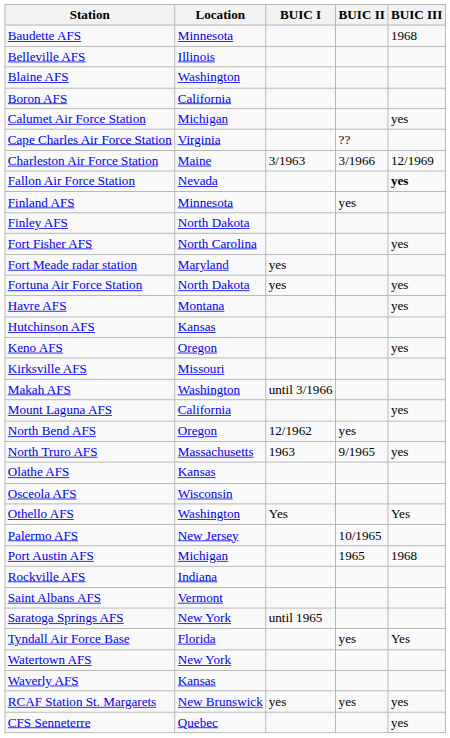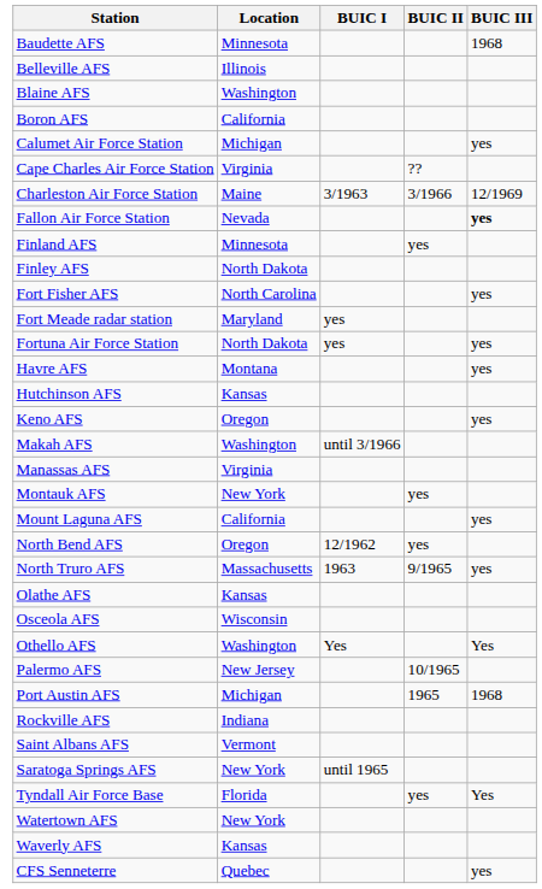 <table class="wikitable sortable" align="right">
 <tr>
 <th>Station</th>
 <th>Location</th>
 <th>BUIC I</th>
 <th>BUIC II</th>
 <th>BUIC III</th>
 </tr>
 <tr>
 <td><a href='#'>Baudette AFS</a></td>
 <td><a href='#'>Minnesota</a></td>
 <td></td>
 <td></td>
 <td>1968</td>
 </tr>
 <tr>
 <td><a href='#'>Belleville AFS</a></td>
 <td><a href='#'>Illinois</a></td>
 <td></td>
 <td></td>
 <td></td>
 </tr>
 <tr>
 <td><a href='#'>Blaine AFS</a></td>
 <td><a href='#'>Washington</a></td>
 <td></td>
 <td></td>
 <td></td>
 </tr>
 <tr>
 <td><a href='#'>Boron AFS</a></td>
 <td><a href='#'>California</a></td>
 <td></td>
 <td></td>
 <td></td>
 </tr>
 <tr>
 <td><a href='#'>Calumet Air Force Station</a></td>
 <td><a href='#'>Michigan</a></td>
 <td></td>
 <td></td>
 <td>yes</td>
 </tr>
 <tr>
 <td><a href='#'>Cape Charles Air Force Station</a></td>
 <td><a href='#'>Virginia</a></td>
 <td></td>
 <td>??</td>
 <td></td>
 </tr>
 <tr>
 <td><a href='#'>Charleston Air Force Station</a></td>
 <td><a href='#'>Maine</a></td>
 <td>3/1963</td>
 <td>3/1966</td>
 <td>12/1969</td>
 </tr>
 <tr>
 <td><a href='#'>Fallon Air Force Station</a></td>
 <td><a href='#'>Nevada</a></td>
 <td></td>
 <td></td>
 <td><strong>yes</strong></td>
 </tr>
 <tr>
 <td><a href='#'>Finland AFS</a></td>
 <td><a href='#'>Minnesota</a></td>
 <td></td>
 <td>yes</td>
 <td></td>
 </tr>
 <tr>
 <td><a href='#'>Finley AFS</a></td>
 <td><a href='#'>North Dakota</a></td>
 <td></td>
 <td></td>
 <td></td>
 </tr>
 <tr>
 <td><a href='#'>Fort Fisher AFS</a></td>
 <td><a href='#'>North Carolina</a></td>
 <td></td>
 <td></td>
 <td>yes</td>
 </tr>
 <tr>
 <td><a href='#'>Fort Meade radar station</a></td>
 <td><a href='#'>Maryland</a></td>
 <td>yes</td>
 <td></td>
 <td></td>
 </tr>
 <tr>
 <td><a href='#'>Fortuna Air Force Station</a></td>
 <td><a href='#'>North Dakota</a></td>
 <td>yes</td>
 <td></td>
 <td>yes</td>
 </tr>
 <tr>
 <td><a href='#'>Havre AFS</a></td>
 <td><a href='#'>Montana</a></td>
 <td></td>
 <td></td>
 <td>yes</td>
 </tr>
 <tr>
 <td><a href='#'>Hutchinson AFS</a></td>
 <td><a href='#'>Kansas</a></td>
 <td></td>
 <td></td>
 <td></td>
 </tr>
 <tr>
 <td><a href='#'>Keno AFS</a></td>
 <td><a href='#'>Oregon</a></td>
 <td></td>
 <td></td>
 <td>yes</td>
 </tr>
 <tr>
-<td><a href='#'>Kirksville AFS</a></td>
-<td><a href='#'>Missouri</a></td>
+<td><a href='#'>Makah AFS</a></td>
+<td><a href='#'>Washington</a></td>
+<td>until 3/1966</td>
+<td></td>
+<td></td>
+</tr>
+<tr>
+<td><a href='#'>Manassas AFS</a></td>
+<td><a href='#'>Virginia</a></td>
 <td></td>
 <td></td>
 <td></td>
 </tr>
 <tr>
-<td><a href='#'>Makah AFS</a></td>
-<td><a href='#'>Washington</a></td>
-<td>until 3/1966</td>
+<td><a href='#'>Montauk AFS</a></td>
+<td><a href='#'>New York</a></td>
 <td></td>
+<td>yes</td>
 <td></td>
 </tr>
 <tr>
 <td><a href='#'>Mount Laguna AFS</a></td>
 <td><a href='#'>California</a></td>
 <td></td>
 <td></td>
 <td>yes</td>
 </tr>
 <tr>
 <td><a href='#'>North Bend AFS</a></td>
 <td><a href='#'>Oregon</a></td>
 <td>12/1962</td>
 <td>yes</td>
 <td></td>
 </tr>
 <tr>
 <td><a href='#'>North Truro AFS</a></td>
 <td><a href='#'>Massachusetts</a></td>
 <td>1963</td>
 <td>9/1965</td>
 <td>yes</td>
 </tr>
 <tr>
 <td><a href='#'>Olathe AFS</a></td>
 <td><a href='#'>Kansas</a></td>
 <td></td>
 <td></td>
 <td></td>
 </tr>
 <tr>
 <td><a href='#'>Osceola AFS</a></td>
 <td><a href='#'>Wisconsin</a></td>
 <td></td>
 <td></td>
 <td></td>
 </tr>
 <tr>
 <td><a href='#'>Othello AFS</a></td>
 <td><a href='#'>Washington</a></td>
 <td>Yes</td>
 <td></td>
 <td>Yes</td>
 </tr>
 <tr>
 <td><a href='#'>Palermo AFS</a></td>
 <td><a href='#'>New Jersey</a></td>
 <td></td>
 <td>10/1965</td>
 <td></td>
 </tr>
 <tr>
 <td><a href='#'>Port Austin AFS</a></td>
 <td><a href='#'>Michigan</a></td>
 <td></td>
 <td>1965</td>
 <td>1968</td>
 </tr>
 <tr>
 <td><a href='#'>Rockville AFS</a></td>
 <td><a href='#'>Indiana</a></td>
 <td></td>
 <td></td>
 <td></td>
 </tr>
 <tr>
 <td><a href='#'>Saint Albans AFS</a></td>
 <td><a href='#'>Vermont</a></td>
 <td></td>
 <td></td>
 <td></td>
 </tr>
 <tr>
 <td><a href='#'>Saratoga Springs AFS</a></td>
 <td><a href='#'>New York</a></td>
 <td>until 1965</td>
 <td></td>
 <td></td>
 </tr>
 <tr>
 <td><a href='#'>Tyndall Air Force Base</a></td>
 <td><a href='#'>Florida</a></td>
 <td></td>
 <td>yes</td>
 <td>Yes</td>
 </tr>
 <tr>
 <td><a href='#'>Watertown AFS</a></td>
 <td><a href='#'>New York</a></td>
 <td></td>
 <td></td>
 <td></td>
 </tr>
 <tr>
 <td><a href='#'>Waverly AFS</a></td>
 <td><a href='#'>Kansas</a></td>
 <td></td>
 <td></td>
 <td></td>
 </tr>
 <tr>
-<td><a href='#'>RCAF Station St. Margarets</a></td>
-<td><a href='#'>New Brunswick</a></td>
-<td>yes</td>
-<td>yes</td>
-<td>yes</td>
-</tr>
-<tr>
 <td><a href='#'>CFS Senneterre</a></td>
 <td><a href='#'>Quebec</a></td>
 <td></td>
 <td></td>
 <td>yes</td>
 </tr>
 </table>
